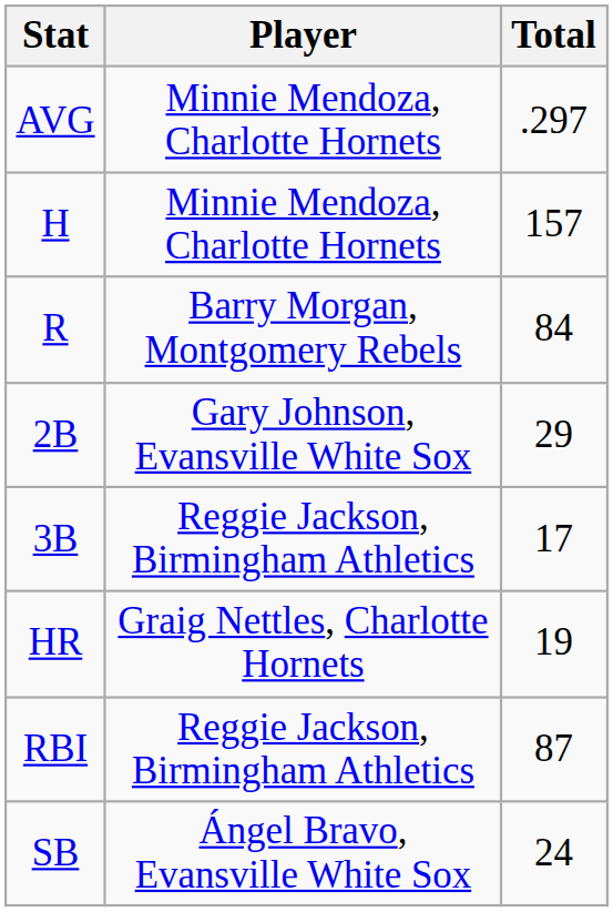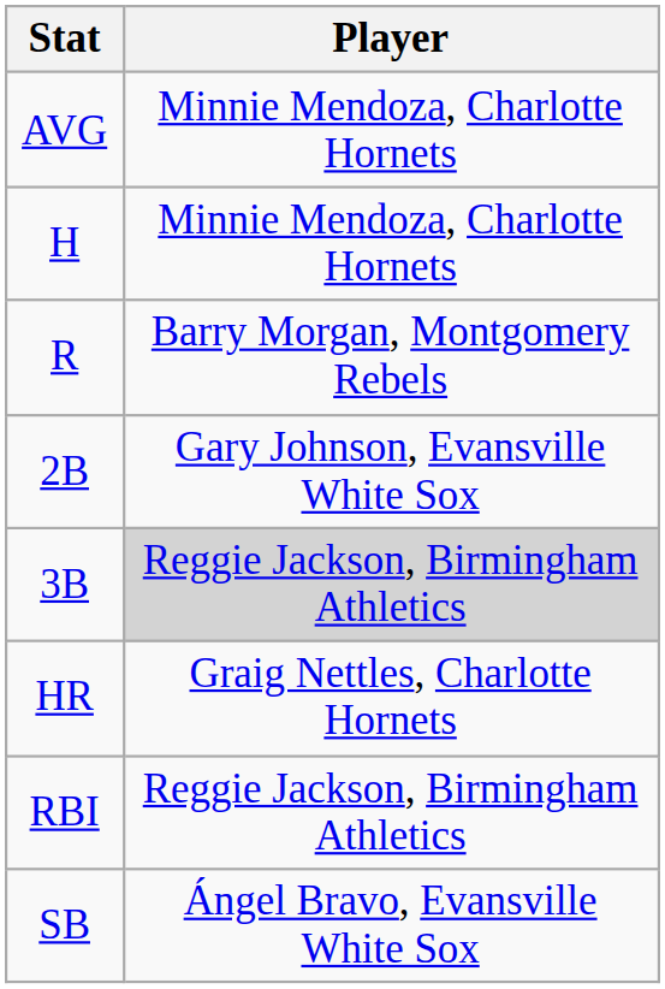 <table class="wikitable" width="40%" style="text-align:center;">
 <tr>
 <th width="5%">Stat</th>
 <th width="60%">Player</th>
-<th width="5%">Total</th>
 </tr>
 <tr>
 <td><a href='#'>AVG</a></td>
 <td><a href='#'>Minnie Mendoza</a>, <a href='#'>Charlotte Hornets</a></td>
-<td>.297</td>
 </tr>
 <tr>
 <td><a href='#'>H</a></td>
 <td><a href='#'>Minnie Mendoza</a>, <a href='#'>Charlotte Hornets</a></td>
-<td>157</td>
 </tr>
 <tr>
 <td><a href='#'>R</a></td>
 <td><a href='#'>Barry Morgan</a>, <a href='#'>Montgomery Rebels</a></td>
-<td>84</td>
 </tr>
 <tr>
 <td><a href='#'>2B</a></td>
 <td><a href='#'>Gary Johnson</a>, <a href='#'>Evansville White Sox</a></td>
-<td>29</td>
 </tr>
 <tr>
 <td><a href='#'>3B</a></td>
-<td><a href='#'>Reggie Jackson</a>, <a href='#'>Birmingham Athletics</a></td>
-<td>17</td>
+<td style="background: lightgrey;"><a href='#'>Reggie Jackson</a>, <a href='#'>Birmingham Athletics</a></td>
 </tr>
 <tr>
 <td><a href='#'>HR</a></td>
 <td><a href='#'>Graig Nettles</a>, <a href='#'>Charlotte Hornets</a></td>
-<td>19</td>
 </tr>
 <tr>
 <td><a href='#'>RBI</a></td>
 <td><a href='#'>Reggie Jackson</a>, <a href='#'>Birmingham Athletics</a></td>
-<td>87</td>
 </tr>
 <tr>
 <td><a href='#'>SB</a></td>
 <td><a href='#'>Ángel Bravo</a>, <a href='#'>Evansville White Sox</a></td>
-<td>24</td>
 </tr>
 </table>
